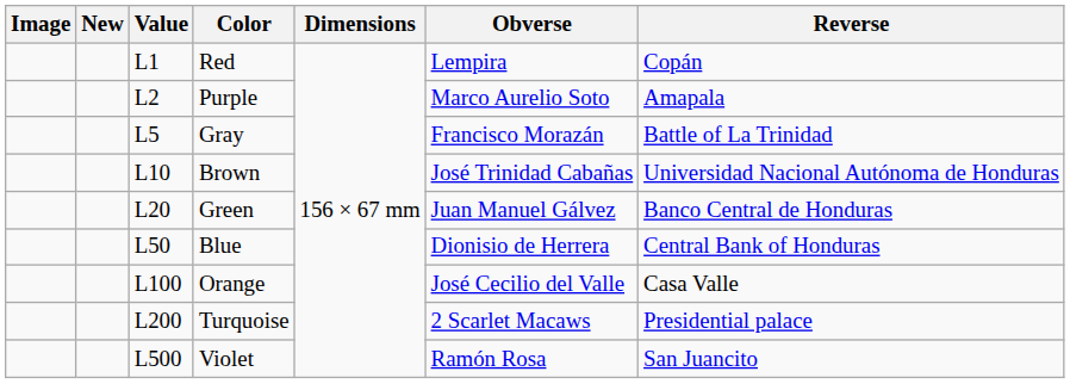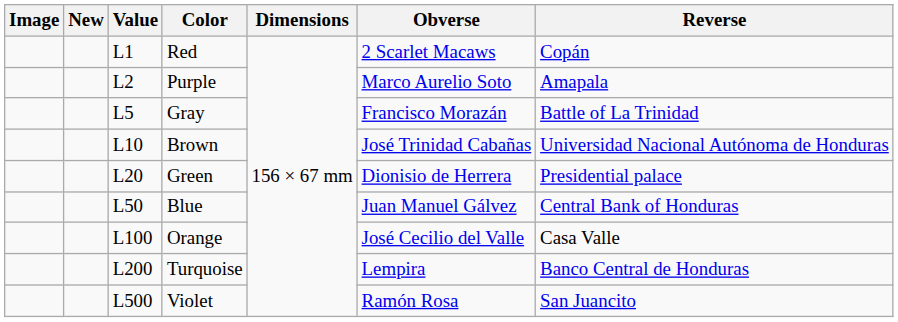 <table class="wikitable" style="font-size: 90%">
 <tr>
 <th>Image</th>
 <th>New</th>
 <th>Value</th>
 <th>Color</th>
 <th>Dimensions</th>
 <th>Obverse</th>
 <th>Reverse</th>
 </tr>
 <tr>
 <td></td>
 <td></td>
 <td>L1</td>
 <td>Red</td>
 <td rowspan="9">156 × 67 mm</td>
-<td><a href='#'>Lempira</a></td>
+<td><a href='#'>2 Scarlet Macaws</a></td>
 <td><a href='#'>Copán</a></td>
 </tr>
 <tr>
 <td></td>
 <td></td>
 <td>L2</td>
 <td>Purple</td>
 <td><a href='#'>Marco Aurelio Soto</a></td>
 <td><a href='#'>Amapala</a></td>
 </tr>
 <tr>
 <td></td>
 <td></td>
 <td>L5</td>
 <td>Gray</td>
 <td><a href='#'>Francisco Morazán</a></td>
 <td><a href='#'>Battle of La Trinidad</a></td>
 </tr>
 <tr>
 <td></td>
 <td></td>
 <td>L10</td>
 <td>Brown</td>
 <td><a href='#'>José Trinidad Cabañas</a></td>
 <td><a href='#'>Universidad Nacional Autónoma de Honduras</a></td>
 </tr>
 <tr>
 <td></td>
 <td></td>
 <td>L20</td>
 <td>Green</td>
-<td><a href='#'>Juan Manuel Gálvez</a></td>
-<td><a href='#'>Banco Central de Honduras</a></td>
+<td><a href='#'>Dionisio de Herrera</a></td>
+<td><a href='#'>Presidential palace</a></td>
 </tr>
 <tr>
 <td></td>
 <td></td>
 <td>L50</td>
 <td>Blue</td>
-<td><a href='#'>Dionisio de Herrera</a></td>
+<td><a href='#'>Juan Manuel Gálvez</a></td>
 <td><a href='#'>Central Bank of Honduras</a></td>
 </tr>
 <tr>
 <td></td>
 <td></td>
 <td>L100</td>
 <td>Orange</td>
 <td><a href='#'>José Cecilio del Valle</a></td>
 <td>Casa Valle</td>
 </tr>
 <tr>
 <td></td>
 <td></td>
 <td>L200</td>
 <td>Turquoise</td>
-<td><a href='#'>2 Scarlet Macaws</a></td>
-<td><a href='#'>Presidential palace</a></td>
+<td><a href='#'>Lempira</a></td>
+<td><a href='#'>Banco Central de Honduras</a></td>
 </tr>
 <tr>
 <td></td>
 <td></td>
 <td>L500</td>
 <td>Violet</td>
 <td><a href='#'>Ramón Rosa</a></td>
 <td><a href='#'>San Juancito</a></td>
 </tr>
 </table>
